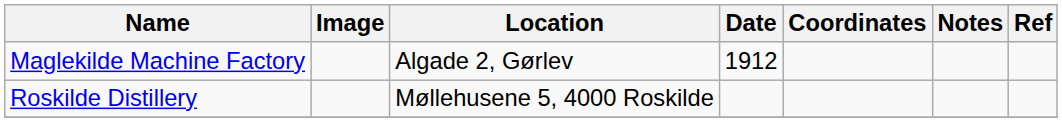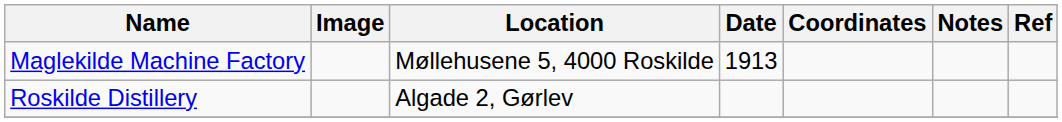 <table class="wikitable sortable">
 <tr>
 <th>Name</th>
 <th>Image</th>
 <th>Location</th>
 <th>Date</th>
 <th>Coordinates</th>
 <th>Notes</th>
 <th>Ref</th>
 </tr>
 <tr>
 <td><a href='#'>Maglekilde Machine Factory</a></td>
 <td></td>
-<td>Algade 2, Gørlev</td>
-<td>1912</td>
+<td>Møllehusene 5, 4000 Roskilde</td>
+<td>1913</td>
 <td></td>
 <td></td>
 <td></td>
 </tr>
 <tr>
 <td><a href='#'>Roskilde Distillery</a></td>
 <td></td>
-<td>Møllehusene 5, 4000 Roskilde</td>
+<td>Algade 2, Gørlev</td>
 <td></td>
 <td></td>
 <td></td>
 <td></td>
 </tr>
 <tr>
 </tr>
 </table>
